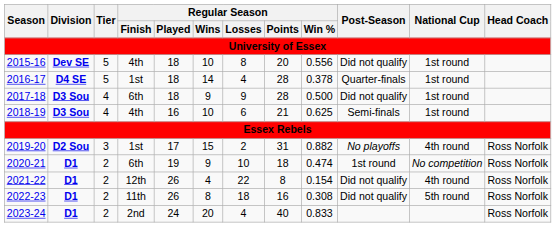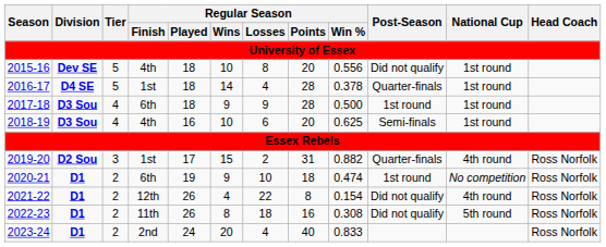 <table class="wikitable" style="font-size:100%;">
 <tr bgcolor="#efefef">
 <th rowspan="2">Season</th>
 <th rowspan="2">Division</th>
 <th rowspan="2">Tier</th>
 <th colspan="6">Regular Season</th>
 <th rowspan="2">Post-Season</th>
 <th rowspan="2">National Cup</th>
 <th rowspan="2">Head Coach</th>
 </tr>
 <tr>
 <th>Finish</th>
 <th>Played</th>
 <th>Wins</th>
 <th>Losses</th>
 <th>Points</th>
 <th>Win %</th>
 </tr>
 <tr>
 <td colspan="13" align=center bgcolor="red"><span><strong>University of Essex</strong></span></td>
 </tr>
 <tr>
 <td style="text-align:center;"><a href='#'>2015-16</a></td>
 <td style="text-align:center;"><strong><a href='#'>Dev SE</a></strong></td>
 <td style="text-align:center;">5</td>
 <td style="text-align:center;">4th</td>
 <td style="text-align:center;">18</td>
 <td style="text-align:center;">10</td>
 <td style="text-align:center;">8</td>
 <td style="text-align:center;">20</td>
 <td style="text-align:center;">0.556</td>
 <td style="text-align:center;">Did not qualify</td>
 <td style="text-align:center;">1st round</td>
 <td style="text-align:center;"></td>
 </tr>
 <tr>
 <td style="text-align:center;"><a href='#'>2016-17</a></td>
 <td style="text-align:center;"><strong><a href='#'>D4 SE</a></strong></td>
 <td style="text-align:center;">5</td>
 <td style="text-align:center;">1st</td>
 <td style="text-align:center;">18</td>
 <td style="text-align:center;">14</td>
 <td style="text-align:center;">4</td>
 <td style="text-align:center;">28</td>
 <td style="text-align:center;">0.378</td>
 <td style="text-align:center;">Quarter-finals</td>
 <td style="text-align:center;">1st round</td>
 <td style="text-align:center;"></td>
 </tr>
 <tr>
 <td style="text-align:center;"><a href='#'>2017-18</a></td>
 <td style="text-align:center;"><strong><a href='#'>D3 Sou</a></strong></td>
 <td style="text-align:center;">4</td>
 <td style="text-align:center;">6th</td>
 <td style="text-align:center;">18</td>
 <td style="text-align:center;">9</td>
 <td style="text-align:center;">9</td>
 <td style="text-align:center;">28</td>
 <td style="text-align:center;">0.500</td>
-<td style="text-align:center;">Did not qualify</td>
+<td style="text-align:center;">1st round</td>
 <td style="text-align:center;">1st round</td>
 <td style="text-align:center;"></td>
 </tr>
 <tr>
 <td style="text-align:center;"><a href='#'>2018-19</a></td>
 <td style="text-align:center;"><strong><a href='#'>D3 Sou</a></strong></td>
 <td style="text-align:center;">4</td>
 <td style="text-align:center;">4th</td>
 <td style="text-align:center;">16</td>
 <td style="text-align:center;">10</td>
 <td style="text-align:center;">6</td>
-<td style="text-align:center;">21</td>
+<td style="text-align:center;">20</td>
 <td style="text-align:center;">0.625</td>
 <td style="text-align:center;">Semi-finals</td>
 <td style="text-align:center;">1st round</td>
 <td style="text-align:center;"></td>
 </tr>
 <tr>
 <td colspan="13" align=center bgcolor="red"><span><strong>Essex Rebels</strong></span></td>
 </tr>
 <tr>
 <td style="text-align:center;"><a href='#'>2019-20</a></td>
 <td style="text-align:center;"><strong><a href='#'>D2 Sou</a></strong></td>
 <td style="text-align:center;">3</td>
 <td style="text-align:center;">1st</td>
 <td style="text-align:center;">17</td>
 <td style="text-align:center;">15</td>
 <td style="text-align:center;">2</td>
 <td style="text-align:center;">31</td>
 <td style="text-align:center;">0.882</td>
-<td style="text-align:center;"><em>No playoffs</em></td>
+<td style="text-align:center;">Quarter-finals</td>
 <td style="text-align:center;">4th round</td>
 <td style="text-align:center;">Ross Norfolk</td>
 </tr>
 <tr>
 <td style="text-align:center;"><a href='#'>2020-21</a></td>
 <td style="text-align:center;"><strong><a href='#'>D1</a></strong></td>
 <td style="text-align:center;">2</td>
 <td style="text-align:center;">6th</td>
 <td style="text-align:center;">19</td>
 <td style="text-align:center;">9</td>
 <td style="text-align:center;">10</td>
 <td style="text-align:center;">18</td>
 <td style="text-align:center;">0.474</td>
 <td style="text-align:center;">1st round</td>
 <td style="text-align:center;"><em>No competition</em></td>
 <td style="text-align:center;">Ross Norfolk</td>
 </tr>
 <tr>
 <td style="text-align:center;"><a href='#'>2021-22</a></td>
 <td style="text-align:center;"><strong><a href='#'>D1</a></strong></td>
 <td style="text-align:center;">2</td>
 <td style="text-align:center;">12th</td>
 <td style="text-align:center;">26</td>
 <td style="text-align:center;">4</td>
 <td style="text-align:center;">22</td>
 <td style="text-align:center;">8</td>
 <td style="text-align:center;">0.154</td>
 <td style="text-align:center;">Did not qualify</td>
 <td style="text-align:center;">4th round</td>
 <td style="text-align:center;">Ross Norfolk</td>
 </tr>
 <tr>
 <td style="text-align:center;"><a href='#'>2022-23</a></td>
 <td style="text-align:center;"><strong><a href='#'>D1</a></strong></td>
 <td style="text-align:center;">2</td>
 <td style="text-align:center;">11th</td>
 <td style="text-align:center;">26</td>
 <td style="text-align:center;">8</td>
 <td style="text-align:center;">18</td>
 <td style="text-align:center;">16</td>
 <td style="text-align:center;">0.308</td>
 <td style="text-align:center;">Did not qualify</td>
 <td style="text-align:center;">5th round</td>
 <td style="text-align:center;">Ross Norfolk</td>
 </tr>
 <tr>
 <td style="text-align:center;"><a href='#'>2023-24</a></td>
 <td style="text-align:center;"><strong><a href='#'>D1</a></strong></td>
 <td style="text-align:center;">2</td>
 <td style="text-align:center;">2nd</td>
 <td style="text-align:center;">24</td>
 <td style="text-align:center;">20</td>
 <td style="text-align:center;">4</td>
 <td style="text-align:center;">40</td>
 <td style="text-align:center;">0.833</td>
 <td style="text-align:center;"></td>
 <td style="text-align:center;"></td>
 <td style="text-align:center;">Ross Norfolk</td>
 </tr>
 </table>
